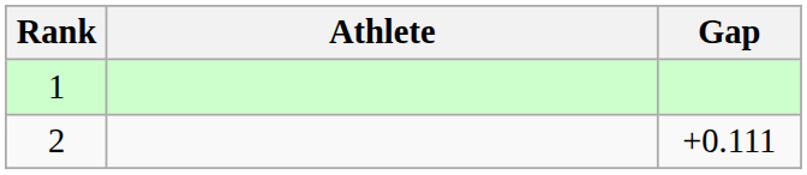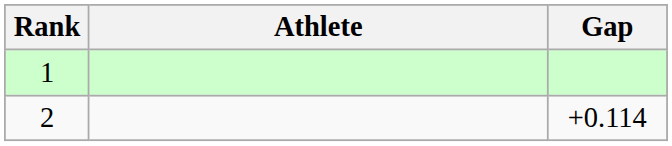 <table class=wikitable style="text-align:center">
 <tr>
 <th width=40>Rank</th>
 <th width=250>Athlete</th>
 <th width=60>Gap</th>
 </tr>
 <tr bgcolor="ccffcc">
 <td>1</td>
 <td align=left></td>
 <td></td>
 </tr>
 <tr>
 <td>2</td>
 <td align=left></td>
-<td>+0.111</td>
+<td>+0.114</td>
 </tr>
 </table>
